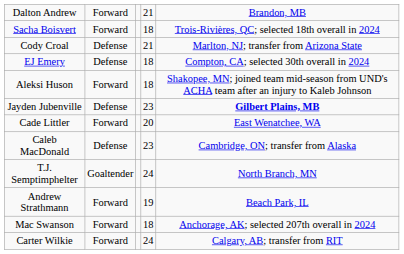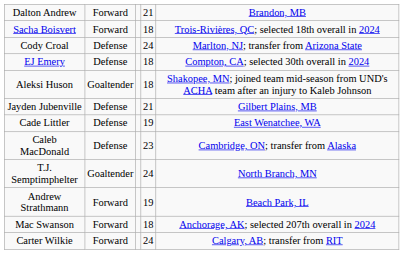 <table class="wikitable">
 <tr align="center" bgcolor="">
 <td>Dalton Andrew</td>
 <td>Forward</td>
 <td></td>
 <td>21</td>
 <td><a href='#'>Brandon, MB</a></td>
 </tr>
 <tr align="center" bgcolor="">
 <td><a href='#'>Sacha Boisvert</a></td>
 <td>Forward</td>
 <td></td>
 <td>18</td>
 <td><a href='#'>Trois-Rivières, QC</a>; selected 18th overall in <a href='#'>2024</a></td>
 </tr>
 <tr align="center" bgcolor="">
 <td>Cody Croal</td>
 <td>Defense</td>
 <td></td>
-<td>21</td>
+<td>24</td>
 <td><a href='#'>Marlton, NJ</a>; transfer from <a href='#'>Arizona State</a></td>
 </tr>
 <tr align="center" bgcolor="">
 <td><a href='#'>EJ Emery</a></td>
 <td>Defense</td>
 <td></td>
 <td>18</td>
 <td><a href='#'>Compton, CA</a>; selected 30th overall in <a href='#'>2024</a></td>
 </tr>
 <tr align="center" bgcolor="">
 <td>Aleksi Huson</td>
-<td>Forward</td>
+<td>Goaltender</td>
 <td></td>
 <td>18</td>
 <td><a href='#'>Shakopee, MN</a>; joined team mid-season from UND's <a href='#'>ACHA</a> team after an injury to Kaleb Johnson</td>
 </tr>
 <tr align="center" bgcolor="">
 <td>Jayden Jubenville</td>
 <td>Defense</td>
 <td></td>
-<td>23</td>
-<td><strong><a href='#'>Gilbert Plains, MB</a></strong></td>
+<td>21</td>
+<td><a href='#'>Gilbert Plains, MB</a></td>
 </tr>
 <tr align="center" bgcolor="">
 <td>Cade Littler</td>
-<td>Forward</td>
+<td>Defense</td>
 <td></td>
-<td>20</td>
+<td>19</td>
 <td><a href='#'>East Wenatchee, WA</a></td>
 </tr>
 <tr align="center" bgcolor="">
 <td>Caleb MacDonald</td>
 <td>Defense</td>
 <td></td>
 <td>23</td>
 <td><a href='#'>Cambridge, ON</a>; transfer from <a href='#'>Alaska</a></td>
 </tr>
 <tr align="center" bgcolor="">
 <td>T.J. Semptimphelter</td>
 <td>Goaltender</td>
 <td></td>
 <td>24</td>
 <td><a href='#'>North Branch, MN</a></td>
 </tr>
 <tr align="center" bgcolor="">
 <td>Andrew Strathmann</td>
 <td>Forward</td>
 <td></td>
 <td>19</td>
 <td><a href='#'>Beach Park, IL</a></td>
 </tr>
 <tr align="center" bgcolor="">
 <td>Mac Swanson</td>
 <td>Forward</td>
 <td></td>
 <td>18</td>
 <td><a href='#'>Anchorage, AK</a>; selected 207th overall in <a href='#'>2024</a></td>
 </tr>
 <tr align="center" bgcolor="">
 <td>Carter Wilkie</td>
 <td>Forward</td>
 <td></td>
 <td>24</td>
 <td><a href='#'>Calgary, AB</a>; transfer from <a href='#'>RIT</a></td>
 </tr>
 </table>
